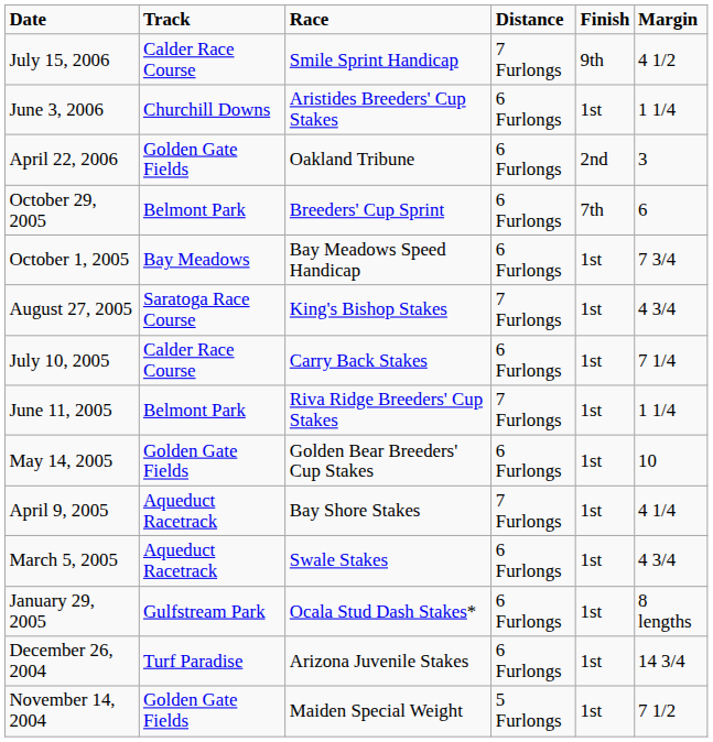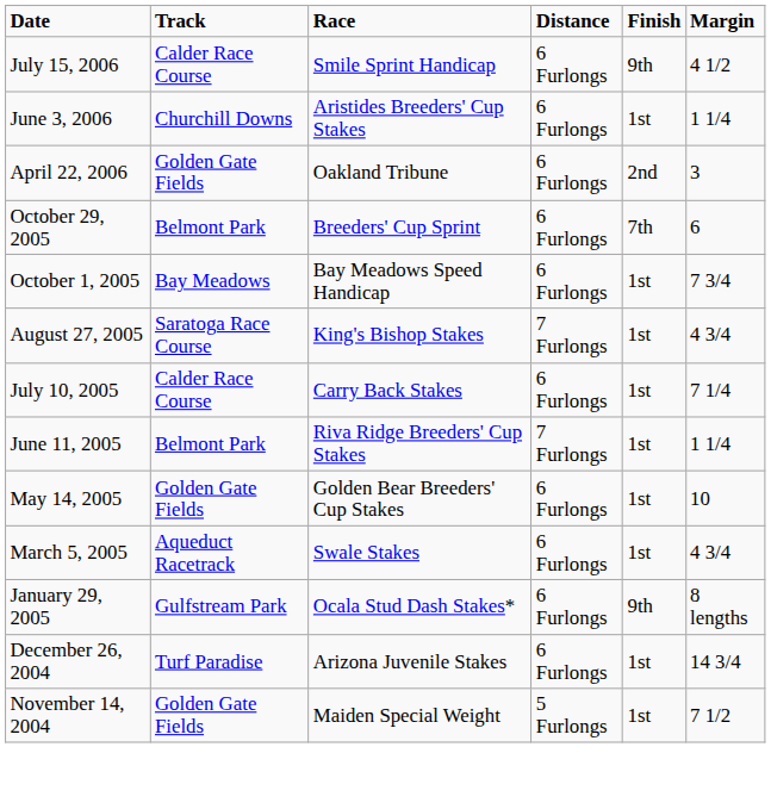 <table class="wikitable sortable">
 <tr>
 <td><strong>Date</strong></td>
 <td><strong>Track</strong></td>
 <td><strong>Race</strong></td>
 <td><strong>Distance</strong></td>
 <td><strong>Finish</strong></td>
 <td><strong>Margin</strong></td>
 </tr>
 <tr>
 <td>July 15, 2006</td>
 <td><a href='#'>Calder Race Course</a></td>
 <td><a href='#'>Smile Sprint Handicap</a></td>
-<td>7 Furlongs</td>
+<td>6 Furlongs</td>
 <td>9th</td>
 <td>4 1/2</td>
 </tr>
 <tr>
 <td>June 3, 2006</td>
 <td><a href='#'>Churchill Downs</a></td>
 <td><a href='#'>Aristides Breeders' Cup Stakes</a></td>
 <td>6 Furlongs</td>
 <td>1st</td>
 <td>1 1/4</td>
 </tr>
 <tr>
 <td>April 22, 2006</td>
 <td><a href='#'>Golden Gate Fields</a></td>
 <td>Oakland Tribune</td>
 <td>6 Furlongs</td>
 <td>2nd</td>
 <td>3</td>
 </tr>
 <tr>
 <td>October 29, 2005</td>
 <td><a href='#'>Belmont Park</a></td>
 <td><a href='#'>Breeders' Cup Sprint</a></td>
 <td>6 Furlongs</td>
 <td>7th</td>
 <td>6</td>
 </tr>
 <tr>
 <td>October 1, 2005</td>
 <td><a href='#'>Bay Meadows</a></td>
 <td>Bay Meadows Speed Handicap</td>
 <td>6 Furlongs</td>
 <td>1st</td>
 <td>7 3/4</td>
 </tr>
 <tr>
 <td>August 27, 2005</td>
 <td><a href='#'>Saratoga Race Course</a></td>
 <td><a href='#'>King's Bishop Stakes</a></td>
 <td>7 Furlongs</td>
 <td>1st</td>
 <td>4 3/4</td>
 </tr>
 <tr>
 <td>July 10, 2005</td>
 <td><a href='#'>Calder Race Course</a></td>
 <td><a href='#'>Carry Back Stakes</a></td>
 <td>6 Furlongs</td>
 <td>1st</td>
 <td>7 1/4</td>
 </tr>
 <tr>
 <td>June 11, 2005</td>
 <td><a href='#'>Belmont Park</a></td>
 <td><a href='#'>Riva Ridge Breeders' Cup Stakes</a></td>
 <td>7 Furlongs</td>
 <td>1st</td>
 <td>1 1/4</td>
 </tr>
 <tr>
 <td>May 14, 2005</td>
 <td><a href='#'>Golden Gate Fields</a></td>
 <td>Golden Bear Breeders' Cup Stakes</td>
 <td>6 Furlongs</td>
 <td>1st</td>
 <td>10</td>
 </tr>
 <tr>
-<td>April 9, 2005</td>
-<td><a href='#'>Aqueduct Racetrack</a></td>
-<td>Bay Shore Stakes</td>
-<td>7 Furlongs</td>
-<td>1st</td>
-<td>4 1/4</td>
-</tr>
-<tr>
 <td>March 5, 2005</td>
 <td><a href='#'>Aqueduct Racetrack</a></td>
 <td><a href='#'>Swale Stakes</a></td>
 <td>6 Furlongs</td>
 <td>1st</td>
 <td>4 3/4</td>
 </tr>
 <tr>
 <td>January 29, 2005</td>
 <td><a href='#'>Gulfstream Park</a></td>
 <td><a href='#'>Ocala Stud Dash Stakes</a>*</td>
 <td>6 Furlongs</td>
-<td>1st</td>
+<td>9th</td>
 <td>8 lengths</td>
 </tr>
 <tr>
 <td>December 26, 2004</td>
 <td><a href='#'>Turf Paradise</a></td>
 <td>Arizona Juvenile Stakes</td>
 <td>6 Furlongs</td>
 <td>1st</td>
 <td>14 3/4</td>
 </tr>
 <tr>
 <td>November 14, 2004</td>
 <td><a href='#'>Golden Gate Fields</a></td>
 <td>Maiden Special Weight</td>
 <td>5 Furlongs</td>
 <td>1st</td>
 <td>7 1/2</td>
 </tr>
 </table>
